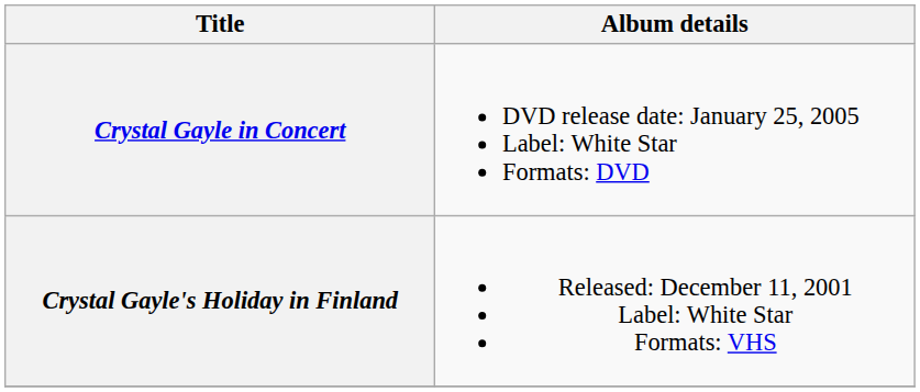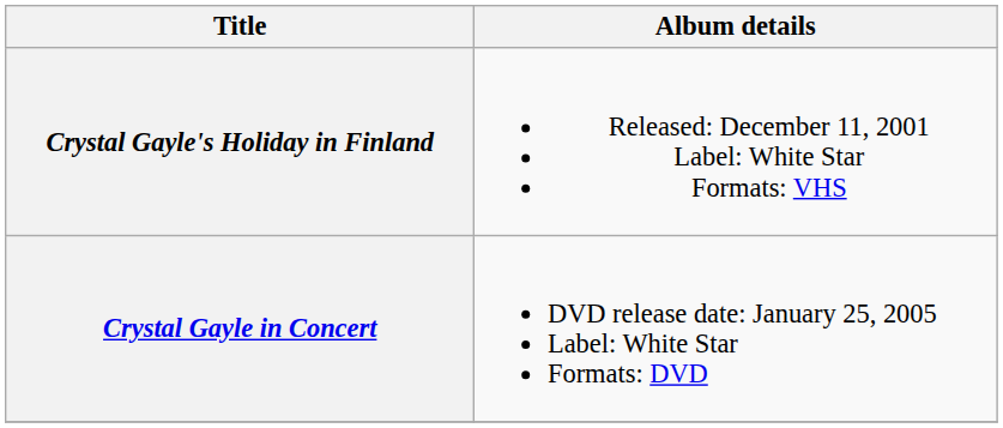 <table class="wikitable plainrowheaders" style="text-align:center;">
 <tr>
 <th scope="col" style="width:17em;">Title</th>
 <th scope="col" style="width:19em;">Album details</th>
 </tr>
 <tr>
+<th scope="row"><em>Crystal Gayle's Holiday in Finland</em></th>
+<td><br><ul><li>Released: December 11, 2001</li><li>Label: White Star</li><li>Formats: <a href='#'>VHS</a></li></ul></td>
+</tr>
+<tr>
 <th scope="row"><em><a href='#'>Crystal Gayle in Concert</a></em></th>
 <td align="left"><br><ul><li>DVD release date: January 25, 2005</li><li>Label: White Star</li><li>Formats: <a href='#'>DVD</a></li></ul></td>
 </tr>
 <tr>
-<th scope="row"><em>Crystal Gayle's Holiday in Finland</em></th>
-<td><br><ul><li>Released: December 11, 2001</li><li>Label: White Star</li><li>Formats: <a href='#'>VHS</a></li></ul></td>
-</tr>
-<tr>
 </tr>
 </table>
